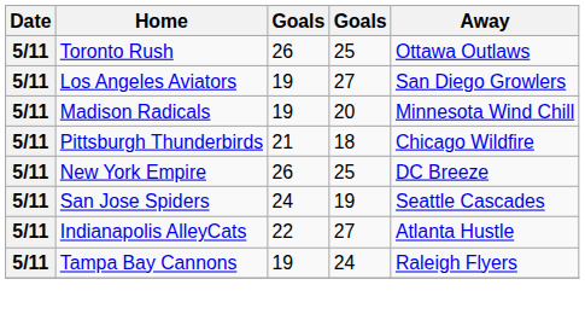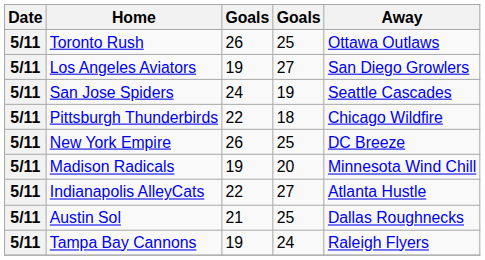 <table class="wikitable" style="font-size: 95%;">
 <tr>
 <th>Date</th>
 <th>Home</th>
 <th>Goals</th>
 <th>Goals</th>
 <th>Away</th>
 </tr>
 <tr>
 <th>5/11</th>
 <td><a href='#'>Toronto Rush</a></td>
 <td>26</td>
 <td>25</td>
 <td><a href='#'>Ottawa Outlaws</a></td>
 </tr>
 <tr>
 <th>5/11</th>
 <td><a href='#'>Los Angeles Aviators</a></td>
 <td>19</td>
 <td>27</td>
 <td><a href='#'>San Diego Growlers</a></td>
 </tr>
 <tr>
 <th>5/11</th>
-<td><a href='#'>Madison Radicals</a></td>
+<td><a href='#'>San Jose Spiders</a></td>
+<td>24</td>
 <td>19</td>
-<td>20</td>
-<td><a href='#'>Minnesota Wind Chill</a></td>
+<td><a href='#'>Seattle Cascades</a></td>
 </tr>
 <tr>
 <th>5/11</th>
 <td><a href='#'>Pittsburgh Thunderbirds</a></td>
-<td>21</td>
+<td>22</td>
 <td>18</td>
 <td><a href='#'>Chicago Wildfire</a></td>
 </tr>
 <tr>
 <th>5/11</th>
 <td><a href='#'>New York Empire</a></td>
 <td>26</td>
 <td>25</td>
 <td><a href='#'>DC Breeze</a></td>
 </tr>
 <tr>
 <th>5/11</th>
-<td><a href='#'>San Jose Spiders</a></td>
-<td>24</td>
+<td><a href='#'>Madison Radicals</a></td>
 <td>19</td>
-<td><a href='#'>Seattle Cascades</a></td>
+<td>20</td>
+<td><a href='#'>Minnesota Wind Chill</a></td>
 </tr>
 <tr>
 <th>5/11</th>
 <td><a href='#'>Indianapolis AlleyCats</a></td>
 <td>22</td>
 <td>27</td>
 <td><a href='#'>Atlanta Hustle</a></td>
+</tr>
+<tr>
+<th>5/11</th>
+<td><a href='#'>Austin Sol</a></td>
+<td>21</td>
+<td>25</td>
+<td><a href='#'>Dallas Roughnecks</a></td>
 </tr>
 <tr>
 <th>5/11</th>
 <td><a href='#'>Tampa Bay Cannons</a></td>
 <td>19</td>
 <td>24</td>
 <td><a href='#'>Raleigh Flyers</a></td>
 </tr>
 <tr>
 </tr>
 </table>
